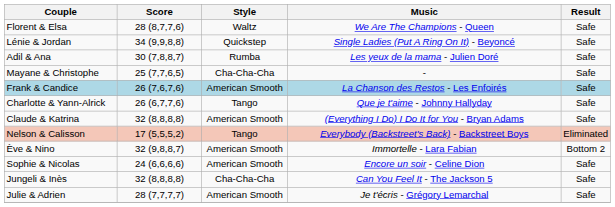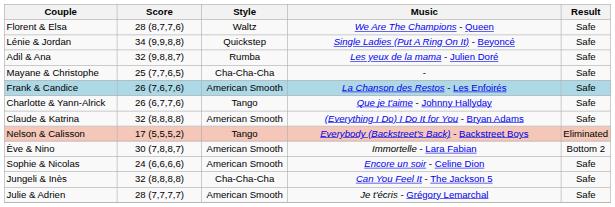 <table class="wikitable" style="width:80%;">
 <tr>
 <th style="width:20%;">Couple</th>
 <th style="width:15%;">Score</th>
 <th style="width:15%;">Style</th>
 <th style="width:65%;">Music</th>
 <th style="width:65%;">Result</th>
 </tr>
 <tr>
 <td>Florent & Elsa</td>
 <td style="text-align:center;">28 (8,7,7,6)</td>
 <td style="text-align:center;">Waltz</td>
 <td style="text-align:center;"><em><a href='#'>We Are The Champions</a></em> - <a href='#'>Queen</a></td>
 <td style="text-align:center;">Safe</td>
 </tr>
 <tr>
 <td>Lénie & Jordan</td>
 <td style="text-align:center;">34 (9,9,8,8)</td>
 <td style="text-align:center;">Quickstep</td>
 <td style="text-align:center;"><em><a href='#'>Single Ladies (Put A Ring On It)</a></em> - <a href='#'>Beyoncé</a></td>
 <td style="text-align:center;">Safe</td>
 </tr>
 <tr>
 <td>Adil & Ana</td>
-<td style="text-align:center;">30 (7,8,8,7)</td>
+<td style="text-align:center;">32 (9,8,8,7)</td>
 <td style="text-align:center;">Rumba</td>
 <td style="text-align:center;"><em><a href='#'>Les yeux de la mama</a></em> - <a href='#'>Julien Doré</a></td>
 <td style="text-align:center;">Safe</td>
 </tr>
 <tr>
 <td>Mayane & Christophe</td>
 <td style="text-align:center;">25 (7,7,6,5)</td>
 <td style="text-align:center;">Cha-Cha-Cha</td>
 <td style="text-align:center;"><em></em> - </td>
 <td style="text-align:center;">Safe</td>
 </tr>
 <tr style="background:lightblue;">
 <td>Frank & Candice</td>
 <td style="text-align:center;">26 (7,6,7,6)</td>
 <td style="text-align:center;">American Smooth</td>
 <td style="text-align:center;"><em><a href='#'>La Chanson des Restos</a></em> - <a href='#'>Les Enfoirés</a></td>
 <td style="text-align:center;">Safe</td>
 </tr>
 <tr>
 <td>Charlotte & Yann-Alrick</td>
 <td style="text-align:center;">26 (6,7,7,6)</td>
 <td style="text-align:center;">Tango</td>
 <td style="text-align:center;"><em><a href='#'>Que je t'aime</a></em> - <a href='#'>Johnny Hallyday</a></td>
 <td style="text-align:center;">Safe</td>
 </tr>
 <tr>
 <td>Claude & Katrina</td>
 <td style="text-align:center;">32 (8,8,8,8)</td>
 <td style="text-align:center;">American Smooth</td>
 <td style="text-align:center;"><em><a href='#'>(Everything I Do) I Do It for You</a></em> - <a href='#'>Bryan Adams</a></td>
 <td style="text-align:center;">Safe</td>
 </tr>
 <tr style="background:#f4c7b8;">
 <td>Nelson & Calisson</td>
 <td style="text-align:center;">17 (5,5,5,2)</td>
 <td style="text-align:center;">Tango</td>
 <td style="text-align:center;"><em><a href='#'>Everybody (Backstreet's Back)</a></em> - <a href='#'>Backstreet Boys</a></td>
 <td style="text-align:center;">Eliminated</td>
 </tr>
 <tr>
 <td>Ève & Nino</td>
-<td style="text-align:center;">32 (9,8,8,7)</td>
+<td style="text-align:center;">30 (7,8,8,7)</td>
 <td style="text-align:center;">American Smooth</td>
 <td style="text-align:center;"><em>Immortelle</em> - <a href='#'>Lara Fabian</a></td>
 <td style="text-align:center;">Bottom 2</td>
 </tr>
 <tr>
 <td>Sophie & Nicolas</td>
 <td style="text-align:center;">24 (6,6,6,6)</td>
 <td style="text-align:center;">American Smooth</td>
 <td style="text-align:center;"><em><a href='#'>Encore un soir</a></em> - <a href='#'>Celine Dion</a></td>
 <td style="text-align:center;">Safe</td>
 </tr>
 <tr>
 <td>Jungeli & Inès</td>
 <td style="text-align:center;">32 (8,8,8,8)</td>
 <td style="text-align:center;">Cha-Cha-Cha</td>
 <td style="text-align:center;"><em><a href='#'>Can You Feel It</a></em> - <a href='#'>The Jackson 5</a></td>
 <td style="text-align:center;">Safe</td>
 </tr>
 <tr>
 <td>Julie & Adrien</td>
 <td style="text-align:center;">28 (7,7,7,7)</td>
 <td style="text-align:center;">American Smooth</td>
 <td style="text-align:center;"><em>Je t'écris</em> - <a href='#'>Grégory Lemarchal</a></td>
 <td style="text-align:center;">Safe</td>
 </tr>
 <tr>
 </tr>
 </table>
